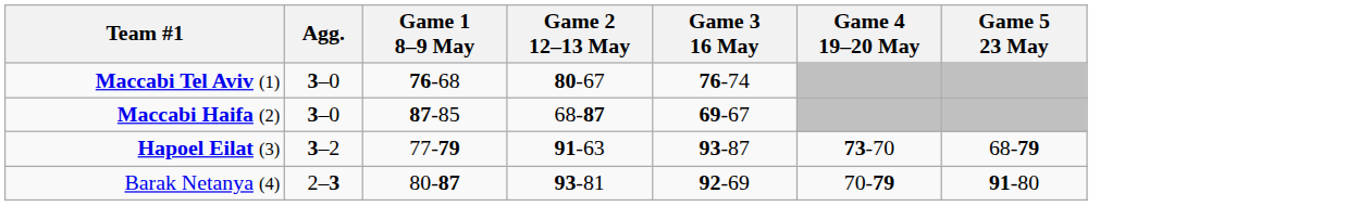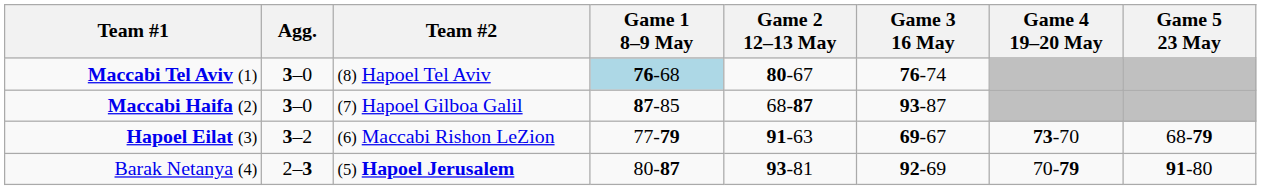 <table class=wikitable style="text-align:center">
 <tr>
 <th width=200>Team #1</th>
 <th width=50>Agg.</th>
+<th width=200>Team #2</th>
 <th width=100>Game 1<br>8–9 May</th>
 <th width=100>Game 2<br>12–13 May</th>
 <th width=100>Game 3<br>16 May</th>
 <th width=100>Game 4<br>19–20 May</th>
 <th width=100>Game 5<br>23 May</th>
 </tr>
 <tr>
 <td align=right><strong><a href='#'>Maccabi Tel Aviv</a></strong> <small>(1)</small></td>
 <td><strong>3</strong>–0</td>
-<td><strong>76</strong>-68</td>
+<td align=left><small>(8)</small> <a href='#'>Hapoel Tel Aviv</a></td>
+<td style="background: lightblue;"><strong>76</strong>-68</td>
 <td><strong>80</strong>-67</td>
 <td><strong>76</strong>-74</td>
 <td bgcolor=#C0C0C0></td>
 <td bgcolor=#C0C0C0></td>
 </tr>
 <tr>
 <td align=right><strong><a href='#'>Maccabi Haifa</a></strong> <small>(2)</small></td>
 <td><strong>3</strong>–0</td>
+<td align=left><small>(7)</small> <a href='#'>Hapoel Gilboa Galil</a></td>
 <td><strong>87</strong>-85</td>
 <td>68-<strong>87</strong></td>
-<td><strong>69</strong>-67</td>
+<td><strong>93</strong>-87</td>
 <td bgcolor=#C0C0C0></td>
 <td bgcolor=#C0C0C0></td>
 </tr>
 <tr>
 <td align=right><strong><a href='#'>Hapoel Eilat</a></strong> <small>(3)</small></td>
 <td><strong>3</strong>–2</td>
+<td align=left><small>(6)</small> <a href='#'>Maccabi Rishon LeZion</a></td>
 <td>77-<strong>79</strong></td>
 <td><strong>91</strong>-63</td>
-<td><strong>93</strong>-87</td>
+<td><strong>69</strong>-67</td>
 <td><strong>73</strong>-70</td>
 <td>68-<strong>79</strong></td>
 </tr>
 <tr>
 <td align=right><a href='#'>Barak Netanya</a> <small>(4)</small></td>
 <td>2–<strong>3</strong></td>
+<td align=left><small>(5)</small> <strong><a href='#'>Hapoel Jerusalem</a></strong></td>
 <td>80-<strong>87</strong></td>
 <td><strong>93</strong>-81</td>
 <td><strong>92</strong>-69</td>
 <td>70-<strong>79</strong></td>
 <td><strong>91</strong>-80</td>
 </tr>
 </table>
